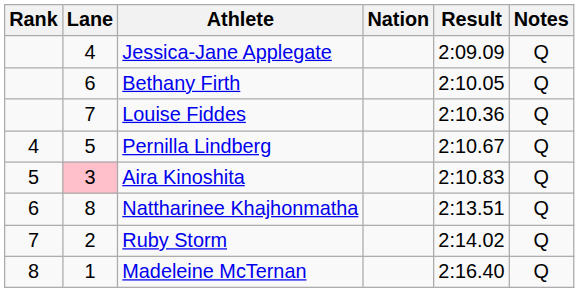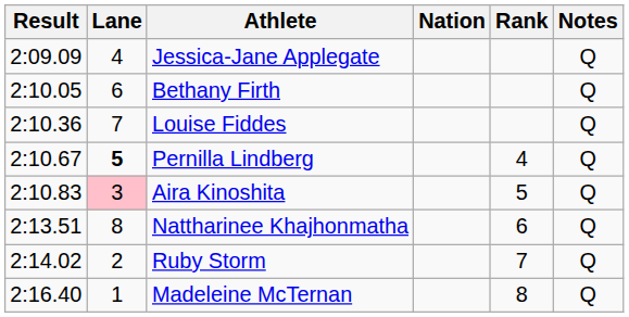 <table class="wikitable sortable" style="text-align:center">
 <tr>
-<th>Rank</th>
+<th>Result</th>
 <th>Lane</th>
 <th>Athlete</th>
 <th>Nation</th>
-<th>Result</th>
+<th>Rank</th>
 <th>Notes</th>
 </tr>
 <tr>
-<td></td>
+<td>2:09.09</td>
 <td>4</td>
 <td align=left><a href='#'>Jessica-Jane Applegate</a></td>
 <td align=left></td>
-<td>2:09.09</td>
+<td></td>
 <td>Q</td>
 </tr>
 <tr>
-<td></td>
+<td>2:10.05</td>
 <td>6</td>
 <td align=left><a href='#'>Bethany Firth</a></td>
 <td align=left></td>
-<td>2:10.05</td>
+<td></td>
 <td>Q</td>
 </tr>
 <tr>
-<td></td>
+<td>2:10.36</td>
 <td>7</td>
 <td align=left><a href='#'>Louise Fiddes</a></td>
 <td align=left></td>
-<td>2:10.36</td>
+<td></td>
 <td>Q</td>
 </tr>
 <tr>
-<td>4</td>
-<td>5</td>
+<td>2:10.67</td>
+<td><strong>5</strong></td>
 <td align=left><a href='#'>Pernilla Lindberg</a></td>
 <td align=left></td>
-<td>2:10.67</td>
+<td>4</td>
 <td>Q</td>
 </tr>
 <tr>
-<td>5</td>
+<td>2:10.83</td>
 <td style="background: pink;">3</td>
 <td align=left><a href='#'>Aira Kinoshita</a></td>
 <td align=left></td>
-<td>2:10.83</td>
+<td>5</td>
 <td>Q</td>
 </tr>
 <tr>
-<td>6</td>
+<td>2:13.51</td>
 <td>8</td>
 <td align=left><a href='#'>Nattharinee Khajhonmatha</a></td>
 <td align=left></td>
-<td>2:13.51</td>
+<td>6</td>
 <td>Q</td>
 </tr>
 <tr>
-<td>7</td>
+<td>2:14.02</td>
 <td>2</td>
 <td align=left><a href='#'>Ruby Storm</a></td>
 <td align=left></td>
-<td>2:14.02</td>
+<td>7</td>
 <td>Q</td>
 </tr>
 <tr>
-<td>8</td>
+<td>2:16.40</td>
 <td>1</td>
 <td align=left><a href='#'>Madeleine McTernan</a></td>
 <td align=left></td>
-<td>2:16.40</td>
+<td>8</td>
 <td>Q</td>
 </tr>
 </table>
